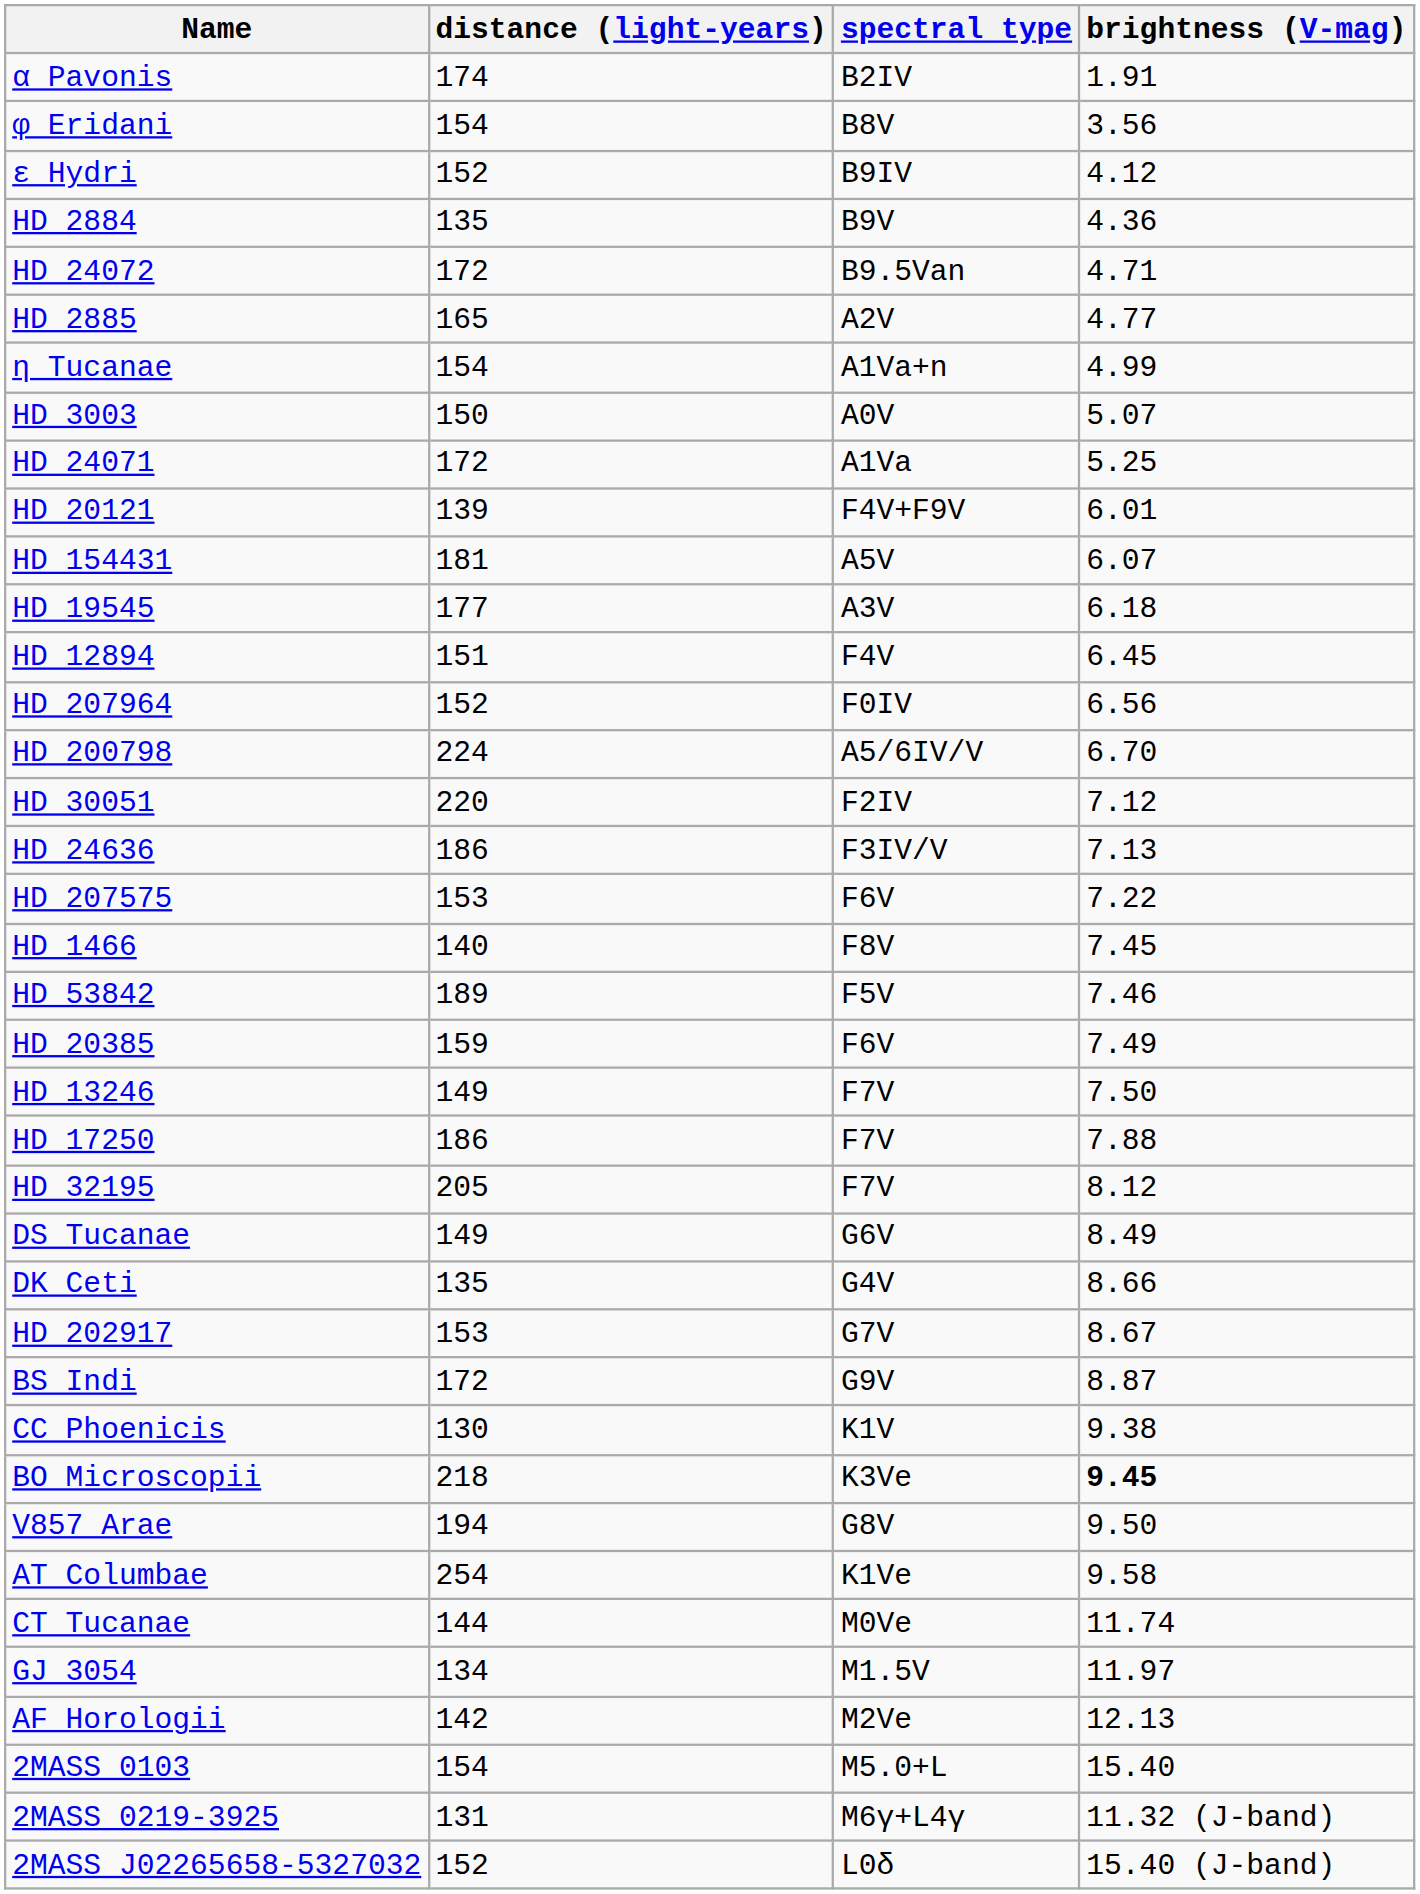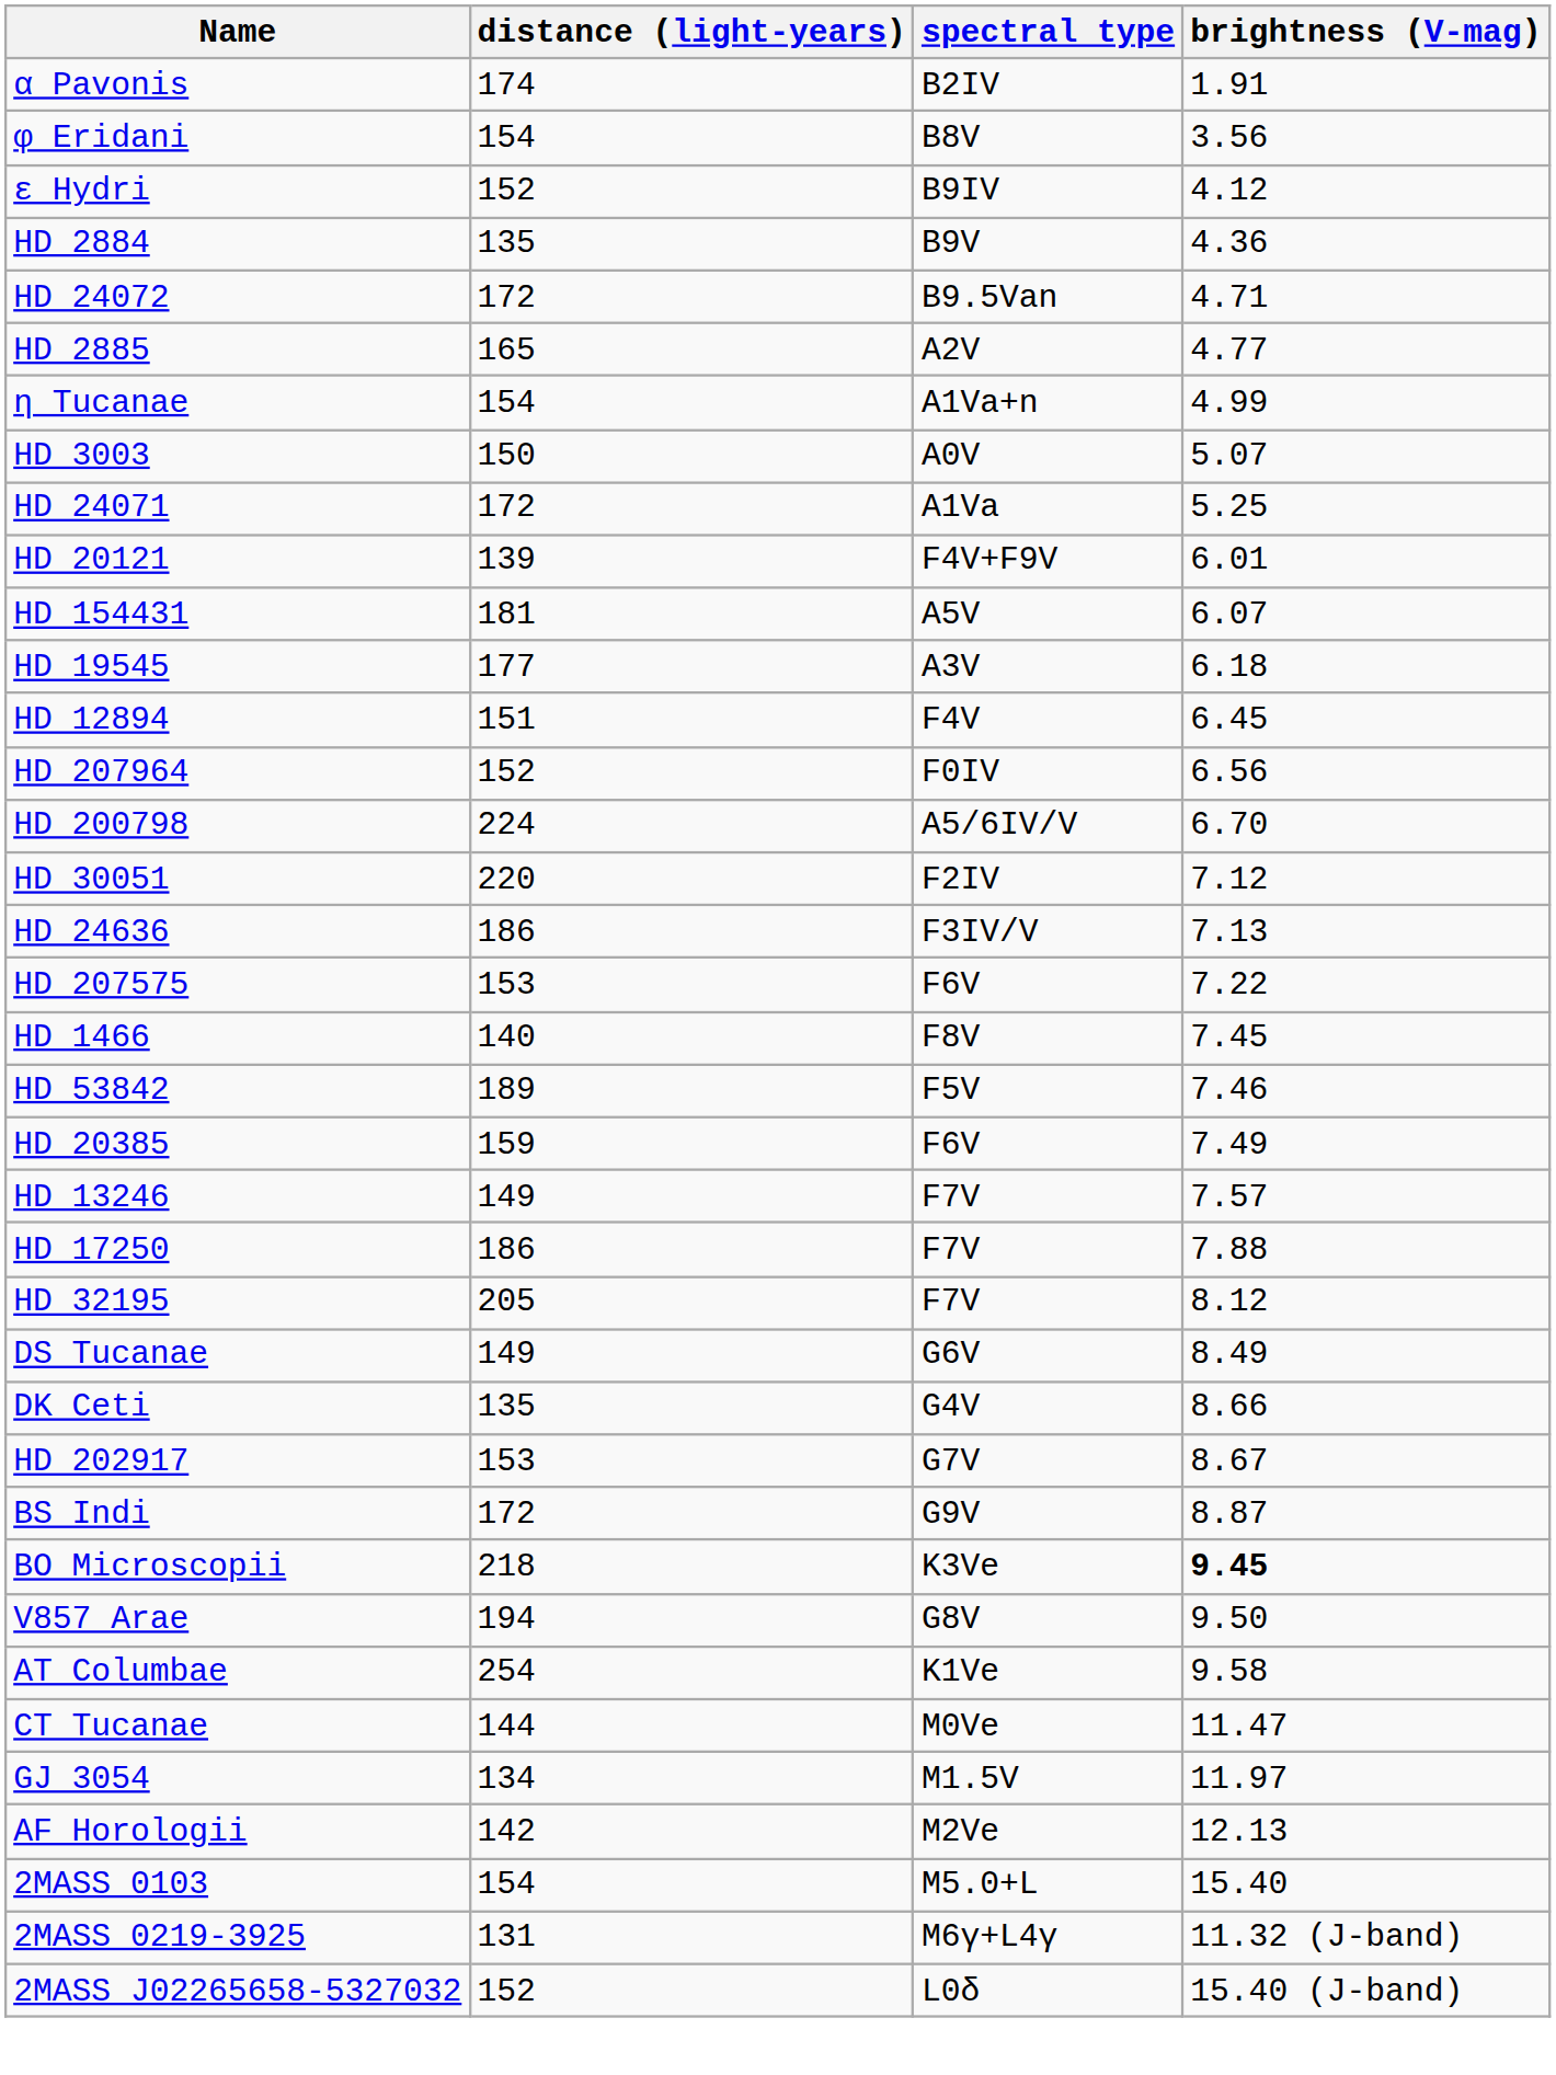 <table class="wikitable">
 <tr>
 <th>Name</th>
 <th>distance (<a href='#'>light-years</a>)</th>
 <th><a href='#'>spectral type</a></th>
 <th>brightness (<a href='#'>V-mag</a>)</th>
 </tr>
 <tr>
 <td><a href='#'>α Pavonis</a></td>
 <td>174</td>
 <td>B2IV</td>
 <td>1.91</td>
 </tr>
 <tr>
 <td><a href='#'>φ Eridani</a></td>
 <td>154</td>
 <td>B8V</td>
 <td>3.56</td>
 </tr>
 <tr>
 <td><a href='#'>ε Hydri</a></td>
 <td>152</td>
 <td>B9IV</td>
 <td>4.12</td>
 </tr>
 <tr>
 <td><a href='#'>HD 2884</a></td>
 <td>135</td>
 <td>B9V</td>
 <td>4.36</td>
 </tr>
 <tr>
 <td><a href='#'>HD 24072</a></td>
 <td>172</td>
 <td>B9.5Van</td>
 <td>4.71</td>
 </tr>
 <tr>
 <td><a href='#'>HD 2885</a></td>
 <td>165</td>
 <td>A2V</td>
 <td>4.77</td>
 </tr>
 <tr>
 <td><a href='#'>η Tucanae</a></td>
 <td>154</td>
 <td>A1Va+n</td>
 <td>4.99</td>
 </tr>
 <tr>
 <td><a href='#'>HD 3003</a></td>
 <td>150</td>
 <td>A0V</td>
 <td>5.07</td>
 </tr>
 <tr>
 <td><a href='#'>HD 24071</a></td>
 <td>172</td>
 <td>A1Va</td>
 <td>5.25</td>
 </tr>
 <tr>
 <td><a href='#'>HD 20121</a></td>
 <td>139</td>
 <td>F4V+F9V</td>
 <td>6.01</td>
 </tr>
 <tr>
 <td><a href='#'>HD 154431</a></td>
 <td>181</td>
 <td>A5V</td>
 <td>6.07</td>
 </tr>
 <tr>
 <td><a href='#'>HD 19545</a></td>
 <td>177</td>
 <td>A3V</td>
 <td>6.18</td>
 </tr>
 <tr>
 <td><a href='#'>HD 12894</a></td>
 <td>151</td>
 <td>F4V</td>
 <td>6.45</td>
 </tr>
 <tr>
 <td><a href='#'>HD 207964</a></td>
 <td>152</td>
 <td>F0IV</td>
 <td>6.56</td>
 </tr>
 <tr>
 <td><a href='#'>HD 200798</a></td>
 <td>224</td>
 <td>A5/6IV/V</td>
 <td>6.70</td>
 </tr>
 <tr>
 <td><a href='#'>HD 30051</a></td>
 <td>220</td>
 <td>F2IV</td>
 <td>7.12</td>
 </tr>
 <tr>
 <td><a href='#'>HD 24636</a></td>
 <td>186</td>
 <td>F3IV/V</td>
 <td>7.13</td>
 </tr>
 <tr>
 <td><a href='#'>HD 207575</a></td>
 <td>153</td>
 <td>F6V</td>
 <td>7.22</td>
 </tr>
 <tr>
 <td><a href='#'>HD 1466</a></td>
 <td>140</td>
 <td>F8V</td>
 <td>7.45</td>
 </tr>
 <tr>
 <td><a href='#'>HD 53842</a></td>
 <td>189</td>
 <td>F5V</td>
 <td>7.46</td>
 </tr>
 <tr>
 <td><a href='#'>HD 20385</a></td>
 <td>159</td>
 <td>F6V</td>
 <td>7.49</td>
 </tr>
 <tr>
 <td><a href='#'>HD 13246</a></td>
 <td>149</td>
 <td>F7V</td>
-<td>7.50</td>
+<td>7.57</td>
 </tr>
 <tr>
 <td><a href='#'>HD 17250</a></td>
 <td>186</td>
 <td>F7V</td>
 <td>7.88</td>
 </tr>
 <tr>
 <td><a href='#'>HD 32195</a></td>
 <td>205</td>
 <td>F7V</td>
 <td>8.12</td>
 </tr>
 <tr>
 <td><a href='#'>DS Tucanae</a></td>
 <td>149</td>
 <td>G6V</td>
 <td>8.49</td>
 </tr>
 <tr>
 <td><a href='#'>DK Ceti</a></td>
 <td>135</td>
 <td>G4V</td>
 <td>8.66</td>
 </tr>
 <tr>
 <td><a href='#'>HD 202917</a></td>
 <td>153</td>
 <td>G7V</td>
 <td>8.67</td>
 </tr>
 <tr>
 <td><a href='#'>BS Indi</a></td>
 <td>172</td>
 <td>G9V</td>
 <td>8.87</td>
 </tr>
 <tr>
-<td><a href='#'>CC Phoenicis</a></td>
-<td>130</td>
-<td>K1V</td>
-<td>9.38</td>
-</tr>
-<tr>
 <td><a href='#'>BO Microscopii</a></td>
 <td>218</td>
 <td>K3Ve</td>
 <td><strong>9.45</strong></td>
 </tr>
 <tr>
 <td><a href='#'>V857 Arae</a></td>
 <td>194</td>
 <td>G8V</td>
 <td>9.50</td>
 </tr>
 <tr>
 <td><a href='#'>AT Columbae</a></td>
 <td>254</td>
 <td>K1Ve</td>
 <td>9.58</td>
 </tr>
 <tr>
 <td><a href='#'>CT Tucanae</a></td>
 <td>144</td>
 <td>M0Ve</td>
-<td>11.74</td>
+<td>11.47</td>
 </tr>
 <tr>
 <td><a href='#'>GJ 3054</a></td>
 <td>134</td>
 <td>M1.5V</td>
 <td>11.97</td>
 </tr>
 <tr>
 <td><a href='#'>AF Horologii</a></td>
 <td>142</td>
 <td>M2Ve</td>
 <td>12.13</td>
 </tr>
 <tr>
 <td><a href='#'>2MASS 0103</a></td>
 <td>154</td>
 <td>M5.0+L</td>
 <td>15.40</td>
 </tr>
 <tr>
 <td><a href='#'>2MASS 0219-3925</a></td>
 <td>131</td>
 <td>M6γ+L4γ</td>
 <td>11.32 (J-band)</td>
 </tr>
 <tr>
 <td><a href='#'>2MASS J02265658-5327032</a></td>
 <td>152</td>
 <td>L0δ</td>
 <td>15.40 (J-band)</td>
 </tr>
 </table>
